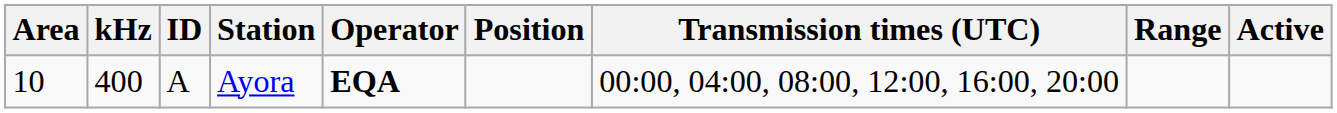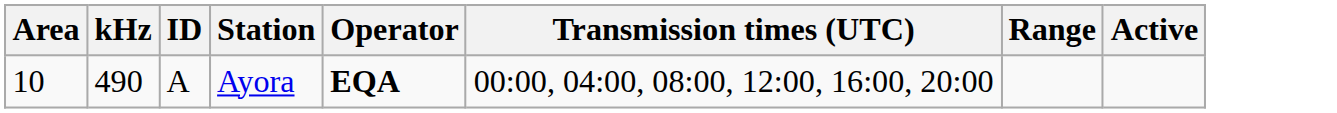 <table class="wikitable sortable">
 <tr class="hintergrundfarbe5">
 <th>Area</th>
 <th>kHz</th>
 <th>ID</th>
 <th>Station</th>
 <th>Operator</th>
-<th>Position</th>
 <th class="unsortable">Transmission times (UTC)</th>
 <th>Range</th>
 <th>Active</th>
 </tr>
 <tr>
 <td>10</td>
-<td>400</td>
+<td>490</td>
 <td>A</td>
 <td><a href='#'>Ayora</a></td>
 <td><strong>EQA</strong></td>
-<td></td>
 <td>00:00, 04:00, 08:00, 12:00, 16:00, 20:00</td>
 <td></td>
 <td></td>
 </tr>
 </table>
